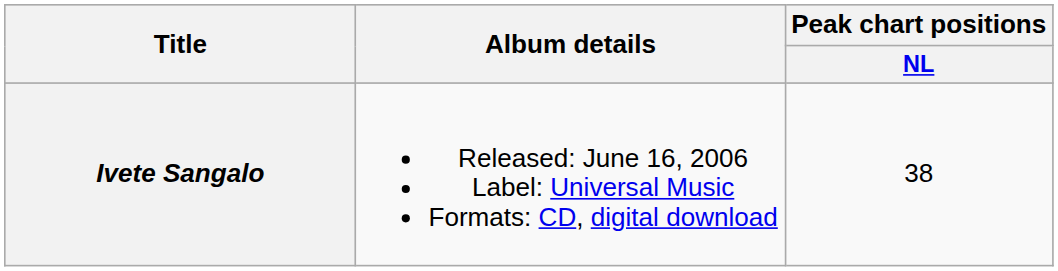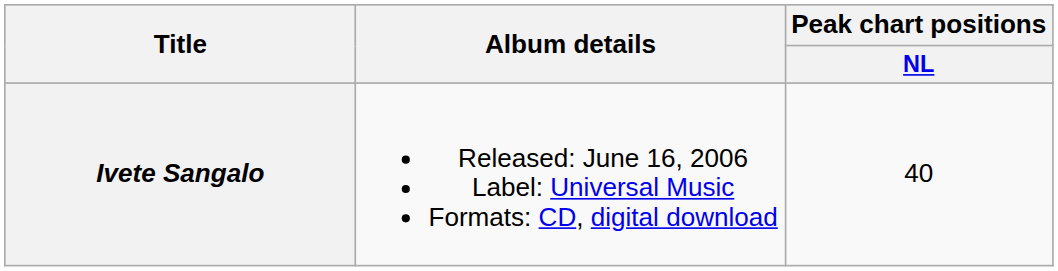 <table class="wikitable plainrowheaders" style="text-align:center;" border="1">
 <tr>
 <th scope="col" rowspan="2" style="width:13em;">Title</th>
 <th scope="col" rowspan="2" style="width:16em;">Album details</th>
 <th scope="col" colspan="1">Peak chart positions</th>
 </tr>
 <tr>
 <th scope="col" style="width:em;font-size:90%;"><a href='#'>NL</a><br></th>
 </tr>
 <tr>
 <th scope="row"><strong><em>Ivete Sangalo</em></strong></th>
 <td><br><ul><li>Released: June 16, 2006</li><li>Label: <a href='#'>Universal Music</a></li><li>Formats: <a href='#'>CD</a>, <a href='#'>digital download</a></li></ul></td>
-<td>38</td>
+<td>40</td>
 </tr>
 </table>
